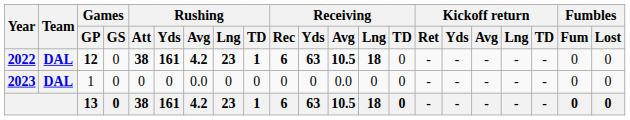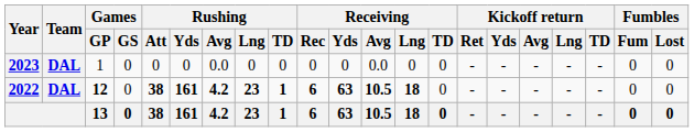 <table class="wikitable" style="text-align:center;">
 <tr>
 <th rowspan="2">Year</th>
 <th rowspan="2">Team</th>
 <th colspan="2">Games</th>
 <th colspan="5">Rushing</th>
 <th colspan="5">Receiving</th>
 <th colspan="5">Kickoff return</th>
 <th colspan="2">Fumbles</th>
 </tr>
 <tr>
 <th>GP</th>
 <th>GS</th>
 <th>Att</th>
 <th>Yds</th>
 <th>Avg</th>
 <th>Lng</th>
 <th>TD</th>
 <th>Rec</th>
 <th>Yds</th>
 <th>Avg</th>
 <th>Lng</th>
 <th>TD</th>
 <th>Ret</th>
 <th>Yds</th>
 <th>Avg</th>
 <th>Lng</th>
 <th>TD</th>
 <th>Fum</th>
 <th>Lost</th>
 </tr>
 <tr>
+<th><a href='#'>2023</a></th>
+<th><a href='#'>DAL</a></th>
+<td>1</td>
+<td>0</td>
+<td>0</td>
+<td>0</td>
+<td>0.0</td>
+<td>0</td>
+<td>0</td>
+<td>0</td>
+<td>0</td>
+<td>0.0</td>
+<td>0</td>
+<td>0</td>
+<td>-</td>
+<td>-</td>
+<td>-</td>
+<td>-</td>
+<td>-</td>
+<td>0</td>
+<td>0</td>
+</tr>
+<tr>
 <th><a href='#'>2022</a></th>
 <th><a href='#'>DAL</a></th>
 <td><strong>12</strong></td>
 <td>0</td>
 <td><strong>38</strong></td>
 <td><strong>161</strong></td>
 <td><strong>4.2</strong></td>
 <td><strong>23</strong></td>
 <td><strong>1</strong></td>
 <td><strong>6</strong></td>
 <td><strong>63</strong></td>
 <td><strong>10.5</strong></td>
 <td><strong>18</strong></td>
-<td>0</td>
-<td>-</td>
-<td>-</td>
-<td>-</td>
-<td>-</td>
-<td>-</td>
-<td>0</td>
-<td>0</td>
-</tr>
-<tr>
-<th><a href='#'>2023</a></th>
-<th><a href='#'>DAL</a></th>
-<td>1</td>
-<td>0</td>
-<td>0</td>
-<td>0</td>
-<td>0.0</td>
-<td>0</td>
-<td>0</td>
-<td>0</td>
-<td>0</td>
-<td>0.0</td>
-<td>0</td>
 <td>0</td>
 <td>-</td>
 <td>-</td>
 <td>-</td>
 <td>-</td>
 <td>-</td>
 <td>0</td>
 <td>0</td>
 </tr>
 <tr>
 <th colspan="2"></th>
 <th>13</th>
 <th>0</th>
 <th>38</th>
 <th>161</th>
 <th>4.2</th>
 <th>23</th>
 <th>1</th>
 <th>6</th>
 <th>63</th>
 <th>10.5</th>
 <th>18</th>
 <th>0</th>
 <th>-</th>
 <th>-</th>
 <th>-</th>
 <th>-</th>
 <th>-</th>
 <th>0</th>
 <th>0</th>
 </tr>
 </table>
